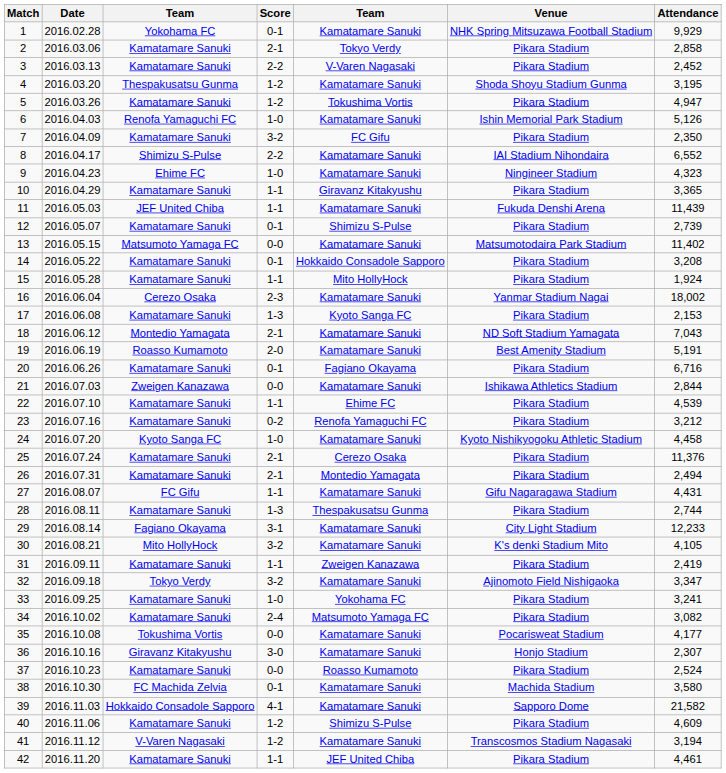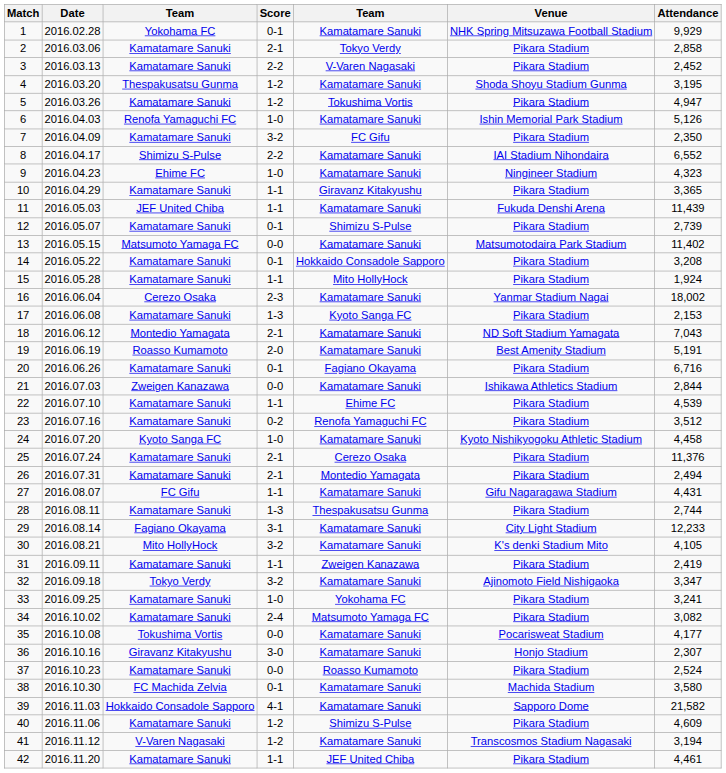 <table class="wikitable" style="text-align:center;">
 <tr>
 <th>Match</th>
 <th>Date</th>
 <th>Team</th>
 <th>Score</th>
 <th>Team</th>
 <th>Venue</th>
 <th>Attendance</th>
 </tr>
 <tr>
 <td>1</td>
 <td>2016.02.28</td>
 <td><a href='#'>Yokohama FC</a></td>
 <td>0-1</td>
 <td><a href='#'>Kamatamare Sanuki</a></td>
 <td><a href='#'>NHK Spring Mitsuzawa Football Stadium</a></td>
 <td>9,929</td>
 </tr>
 <tr>
 <td>2</td>
 <td>2016.03.06</td>
 <td><a href='#'>Kamatamare Sanuki</a></td>
 <td>2-1</td>
 <td><a href='#'>Tokyo Verdy</a></td>
 <td><a href='#'>Pikara Stadium</a></td>
 <td>2,858</td>
 </tr>
 <tr>
 <td>3</td>
 <td>2016.03.13</td>
 <td><a href='#'>Kamatamare Sanuki</a></td>
 <td>2-2</td>
 <td><a href='#'>V-Varen Nagasaki</a></td>
 <td><a href='#'>Pikara Stadium</a></td>
 <td>2,452</td>
 </tr>
 <tr>
 <td>4</td>
 <td>2016.03.20</td>
 <td><a href='#'>Thespakusatsu Gunma</a></td>
 <td>1-2</td>
 <td><a href='#'>Kamatamare Sanuki</a></td>
 <td><a href='#'>Shoda Shoyu Stadium Gunma</a></td>
 <td>3,195</td>
 </tr>
 <tr>
 <td>5</td>
 <td>2016.03.26</td>
 <td><a href='#'>Kamatamare Sanuki</a></td>
 <td>1-2</td>
 <td><a href='#'>Tokushima Vortis</a></td>
 <td><a href='#'>Pikara Stadium</a></td>
 <td>4,947</td>
 </tr>
 <tr>
 <td>6</td>
 <td>2016.04.03</td>
 <td><a href='#'>Renofa Yamaguchi FC</a></td>
 <td>1-0</td>
 <td><a href='#'>Kamatamare Sanuki</a></td>
 <td><a href='#'>Ishin Memorial Park Stadium</a></td>
 <td>5,126</td>
 </tr>
 <tr>
 <td>7</td>
 <td>2016.04.09</td>
 <td><a href='#'>Kamatamare Sanuki</a></td>
 <td>3-2</td>
 <td><a href='#'>FC Gifu</a></td>
 <td><a href='#'>Pikara Stadium</a></td>
 <td>2,350</td>
 </tr>
 <tr>
 <td>8</td>
 <td>2016.04.17</td>
 <td><a href='#'>Shimizu S-Pulse</a></td>
 <td>2-2</td>
 <td><a href='#'>Kamatamare Sanuki</a></td>
 <td><a href='#'>IAI Stadium Nihondaira</a></td>
 <td>6,552</td>
 </tr>
 <tr>
 <td>9</td>
 <td>2016.04.23</td>
 <td><a href='#'>Ehime FC</a></td>
 <td>1-0</td>
 <td><a href='#'>Kamatamare Sanuki</a></td>
 <td><a href='#'>Ningineer Stadium</a></td>
 <td>4,323</td>
 </tr>
 <tr>
 <td>10</td>
 <td>2016.04.29</td>
 <td><a href='#'>Kamatamare Sanuki</a></td>
 <td>1-1</td>
 <td><a href='#'>Giravanz Kitakyushu</a></td>
 <td><a href='#'>Pikara Stadium</a></td>
 <td>3,365</td>
 </tr>
 <tr>
 <td>11</td>
 <td>2016.05.03</td>
 <td><a href='#'>JEF United Chiba</a></td>
 <td>1-1</td>
 <td><a href='#'>Kamatamare Sanuki</a></td>
 <td><a href='#'>Fukuda Denshi Arena</a></td>
 <td>11,439</td>
 </tr>
 <tr>
 <td>12</td>
 <td>2016.05.07</td>
 <td><a href='#'>Kamatamare Sanuki</a></td>
 <td>0-1</td>
 <td><a href='#'>Shimizu S-Pulse</a></td>
 <td><a href='#'>Pikara Stadium</a></td>
 <td>2,739</td>
 </tr>
 <tr>
 <td>13</td>
 <td>2016.05.15</td>
 <td><a href='#'>Matsumoto Yamaga FC</a></td>
 <td>0-0</td>
 <td><a href='#'>Kamatamare Sanuki</a></td>
 <td><a href='#'>Matsumotodaira Park Stadium</a></td>
 <td>11,402</td>
 </tr>
 <tr>
 <td>14</td>
 <td>2016.05.22</td>
 <td><a href='#'>Kamatamare Sanuki</a></td>
 <td>0-1</td>
 <td><a href='#'>Hokkaido Consadole Sapporo</a></td>
 <td><a href='#'>Pikara Stadium</a></td>
 <td>3,208</td>
 </tr>
 <tr>
 <td>15</td>
 <td>2016.05.28</td>
 <td><a href='#'>Kamatamare Sanuki</a></td>
 <td>1-1</td>
 <td><a href='#'>Mito HollyHock</a></td>
 <td><a href='#'>Pikara Stadium</a></td>
 <td>1,924</td>
 </tr>
 <tr>
 <td>16</td>
 <td>2016.06.04</td>
 <td><a href='#'>Cerezo Osaka</a></td>
 <td>2-3</td>
 <td><a href='#'>Kamatamare Sanuki</a></td>
 <td><a href='#'>Yanmar Stadium Nagai</a></td>
 <td>18,002</td>
 </tr>
 <tr>
 <td>17</td>
 <td>2016.06.08</td>
 <td><a href='#'>Kamatamare Sanuki</a></td>
 <td>1-3</td>
 <td><a href='#'>Kyoto Sanga FC</a></td>
 <td><a href='#'>Pikara Stadium</a></td>
 <td>2,153</td>
 </tr>
 <tr>
 <td>18</td>
 <td>2016.06.12</td>
 <td><a href='#'>Montedio Yamagata</a></td>
 <td>2-1</td>
 <td><a href='#'>Kamatamare Sanuki</a></td>
 <td><a href='#'>ND Soft Stadium Yamagata</a></td>
 <td>7,043</td>
 </tr>
 <tr>
 <td>19</td>
 <td>2016.06.19</td>
 <td><a href='#'>Roasso Kumamoto</a></td>
 <td>2-0</td>
 <td><a href='#'>Kamatamare Sanuki</a></td>
 <td><a href='#'>Best Amenity Stadium</a></td>
 <td>5,191</td>
 </tr>
 <tr>
 <td>20</td>
 <td>2016.06.26</td>
 <td><a href='#'>Kamatamare Sanuki</a></td>
 <td>0-1</td>
 <td><a href='#'>Fagiano Okayama</a></td>
 <td><a href='#'>Pikara Stadium</a></td>
 <td>6,716</td>
 </tr>
 <tr>
 <td>21</td>
 <td>2016.07.03</td>
 <td><a href='#'>Zweigen Kanazawa</a></td>
 <td>0-0</td>
 <td><a href='#'>Kamatamare Sanuki</a></td>
 <td><a href='#'>Ishikawa Athletics Stadium</a></td>
 <td>2,844</td>
 </tr>
 <tr>
 <td>22</td>
 <td>2016.07.10</td>
 <td><a href='#'>Kamatamare Sanuki</a></td>
 <td>1-1</td>
 <td><a href='#'>Ehime FC</a></td>
 <td><a href='#'>Pikara Stadium</a></td>
 <td>4,539</td>
 </tr>
 <tr>
 <td>23</td>
 <td>2016.07.16</td>
 <td><a href='#'>Kamatamare Sanuki</a></td>
 <td>0-2</td>
 <td><a href='#'>Renofa Yamaguchi FC</a></td>
 <td><a href='#'>Pikara Stadium</a></td>
-<td>3,212</td>
+<td>3,512</td>
 </tr>
 <tr>
 <td>24</td>
 <td>2016.07.20</td>
 <td><a href='#'>Kyoto Sanga FC</a></td>
 <td>1-0</td>
 <td><a href='#'>Kamatamare Sanuki</a></td>
 <td><a href='#'>Kyoto Nishikyogoku Athletic Stadium</a></td>
 <td>4,458</td>
 </tr>
 <tr>
 <td>25</td>
 <td>2016.07.24</td>
 <td><a href='#'>Kamatamare Sanuki</a></td>
 <td>2-1</td>
 <td><a href='#'>Cerezo Osaka</a></td>
 <td><a href='#'>Pikara Stadium</a></td>
 <td>11,376</td>
 </tr>
 <tr>
 <td>26</td>
 <td>2016.07.31</td>
 <td><a href='#'>Kamatamare Sanuki</a></td>
 <td>2-1</td>
 <td><a href='#'>Montedio Yamagata</a></td>
 <td><a href='#'>Pikara Stadium</a></td>
 <td>2,494</td>
 </tr>
 <tr>
 <td>27</td>
 <td>2016.08.07</td>
 <td><a href='#'>FC Gifu</a></td>
 <td>1-1</td>
 <td><a href='#'>Kamatamare Sanuki</a></td>
 <td><a href='#'>Gifu Nagaragawa Stadium</a></td>
 <td>4,431</td>
 </tr>
 <tr>
 <td>28</td>
 <td>2016.08.11</td>
 <td><a href='#'>Kamatamare Sanuki</a></td>
 <td>1-3</td>
 <td><a href='#'>Thespakusatsu Gunma</a></td>
 <td><a href='#'>Pikara Stadium</a></td>
 <td>2,744</td>
 </tr>
 <tr>
 <td>29</td>
 <td>2016.08.14</td>
 <td><a href='#'>Fagiano Okayama</a></td>
 <td>3-1</td>
 <td><a href='#'>Kamatamare Sanuki</a></td>
 <td><a href='#'>City Light Stadium</a></td>
 <td>12,233</td>
 </tr>
 <tr>
 <td>30</td>
 <td>2016.08.21</td>
 <td><a href='#'>Mito HollyHock</a></td>
 <td>3-2</td>
 <td><a href='#'>Kamatamare Sanuki</a></td>
 <td><a href='#'>K's denki Stadium Mito</a></td>
 <td>4,105</td>
 </tr>
 <tr>
 <td>31</td>
 <td>2016.09.11</td>
 <td><a href='#'>Kamatamare Sanuki</a></td>
 <td>1-1</td>
 <td><a href='#'>Zweigen Kanazawa</a></td>
 <td><a href='#'>Pikara Stadium</a></td>
 <td>2,419</td>
 </tr>
 <tr>
 <td>32</td>
 <td>2016.09.18</td>
 <td><a href='#'>Tokyo Verdy</a></td>
 <td>3-2</td>
 <td><a href='#'>Kamatamare Sanuki</a></td>
 <td><a href='#'>Ajinomoto Field Nishigaoka</a></td>
 <td>3,347</td>
 </tr>
 <tr>
 <td>33</td>
 <td>2016.09.25</td>
 <td><a href='#'>Kamatamare Sanuki</a></td>
 <td>1-0</td>
 <td><a href='#'>Yokohama FC</a></td>
 <td><a href='#'>Pikara Stadium</a></td>
 <td>3,241</td>
 </tr>
 <tr>
 <td>34</td>
 <td>2016.10.02</td>
 <td><a href='#'>Kamatamare Sanuki</a></td>
 <td>2-4</td>
 <td><a href='#'>Matsumoto Yamaga FC</a></td>
 <td><a href='#'>Pikara Stadium</a></td>
 <td>3,082</td>
 </tr>
 <tr>
 <td>35</td>
 <td>2016.10.08</td>
 <td><a href='#'>Tokushima Vortis</a></td>
 <td>0-0</td>
 <td><a href='#'>Kamatamare Sanuki</a></td>
 <td><a href='#'>Pocarisweat Stadium</a></td>
 <td>4,177</td>
 </tr>
 <tr>
 <td>36</td>
 <td>2016.10.16</td>
 <td><a href='#'>Giravanz Kitakyushu</a></td>
 <td>3-0</td>
 <td><a href='#'>Kamatamare Sanuki</a></td>
 <td><a href='#'>Honjo Stadium</a></td>
 <td>2,307</td>
 </tr>
 <tr>
 <td>37</td>
 <td>2016.10.23</td>
 <td><a href='#'>Kamatamare Sanuki</a></td>
 <td>0-0</td>
 <td><a href='#'>Roasso Kumamoto</a></td>
 <td><a href='#'>Pikara Stadium</a></td>
 <td>2,524</td>
 </tr>
 <tr>
 <td>38</td>
 <td>2016.10.30</td>
 <td><a href='#'>FC Machida Zelvia</a></td>
 <td>0-1</td>
 <td><a href='#'>Kamatamare Sanuki</a></td>
 <td><a href='#'>Machida Stadium</a></td>
 <td>3,580</td>
 </tr>
 <tr>
 <td>39</td>
 <td>2016.11.03</td>
 <td><a href='#'>Hokkaido Consadole Sapporo</a></td>
 <td>4-1</td>
 <td><a href='#'>Kamatamare Sanuki</a></td>
 <td><a href='#'>Sapporo Dome</a></td>
 <td>21,582</td>
 </tr>
 <tr>
 <td>40</td>
 <td>2016.11.06</td>
 <td><a href='#'>Kamatamare Sanuki</a></td>
 <td>1-2</td>
 <td><a href='#'>Shimizu S-Pulse</a></td>
 <td><a href='#'>Pikara Stadium</a></td>
 <td>4,609</td>
 </tr>
 <tr>
 <td>41</td>
 <td>2016.11.12</td>
 <td><a href='#'>V-Varen Nagasaki</a></td>
 <td>1-2</td>
 <td><a href='#'>Kamatamare Sanuki</a></td>
 <td><a href='#'>Transcosmos Stadium Nagasaki</a></td>
 <td>3,194</td>
 </tr>
 <tr>
 <td>42</td>
 <td>2016.11.20</td>
 <td><a href='#'>Kamatamare Sanuki</a></td>
 <td>1-1</td>
 <td><a href='#'>JEF United Chiba</a></td>
 <td><a href='#'>Pikara Stadium</a></td>
 <td>4,461</td>
 </tr>
 </table>
